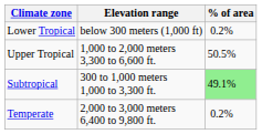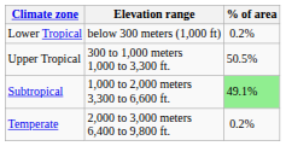 <table class="wikitable">
 <tr>
 <th><a href='#'>Climate zone</a></th>
 <th>Elevation range</th>
 <th>% of area</th>
 </tr>
 <tr>
 <td>Lower <a href='#'>Tropical</a></td>
 <td>below 300 meters (1,000 ft)</td>
 <td> 0.2%</td>
 </tr>
 <tr>
 <td>Upper Tropical</td>
-<td>1,000 to 2,000 meters<br>3,300 to 6,600 ft.</td>
+<td>300 to 1,000 meters<br>1,000 to 3,300 ft.</td>
 <td>50.5%</td>
 </tr>
 <tr>
 <td><a href='#'>Subtropical</a></td>
-<td>300 to 1,000 meters<br>1,000 to 3,300 ft.</td>
+<td>1,000 to 2,000 meters<br>3,300 to 6,600 ft.</td>
 <td style="background: lightgreen;">49.1%</td>
 </tr>
 <tr>
 <td><a href='#'>Temperate</a></td>
 <td>2,000 to 3,000 meters<br>6,400 to 9,800 ft.</td>
 <td> 0.2%</td>
 </tr>
 </table>
